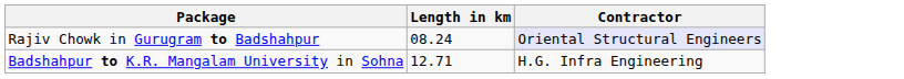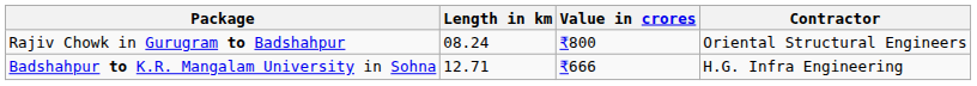 <table class=wikitable>
 <tr>
 <th>Package</th>
 <th>Length in km</th>
+<th>Value in <a href='#'>crores</a></th>
 <th>Contractor</th>
 </tr>
 <tr>
 <td>Rajiv Chowk in <a href='#'>Gurugram</a> <strong>to</strong> <a href='#'>Badshahpur</a></td>
 <td>08.24</td>
-<td style="background: lavender;">Oriental Structural Engineers</td>
+<td><a href='#'>₹</a>800</td>
+<td>Oriental Structural Engineers</td>
 </tr>
 <tr>
 <td><a href='#'>Badshahpur</a> <strong>to</strong> <a href='#'>K.R. Mangalam University</a> in <a href='#'>Sohna</a></td>
 <td>12.71</td>
+<td><a href='#'>₹</a>666</td>
 <td>H.G. Infra Engineering</td>
 </tr>
 </table>
